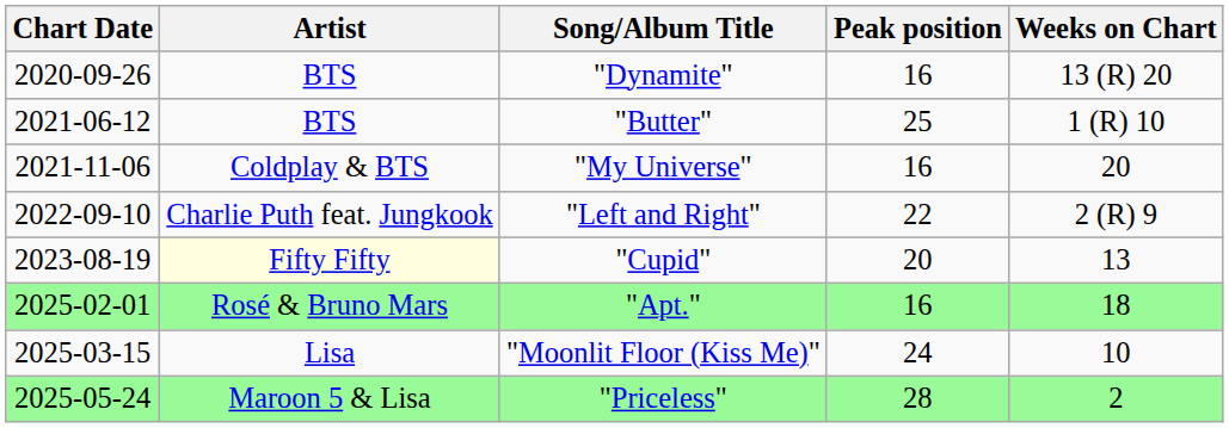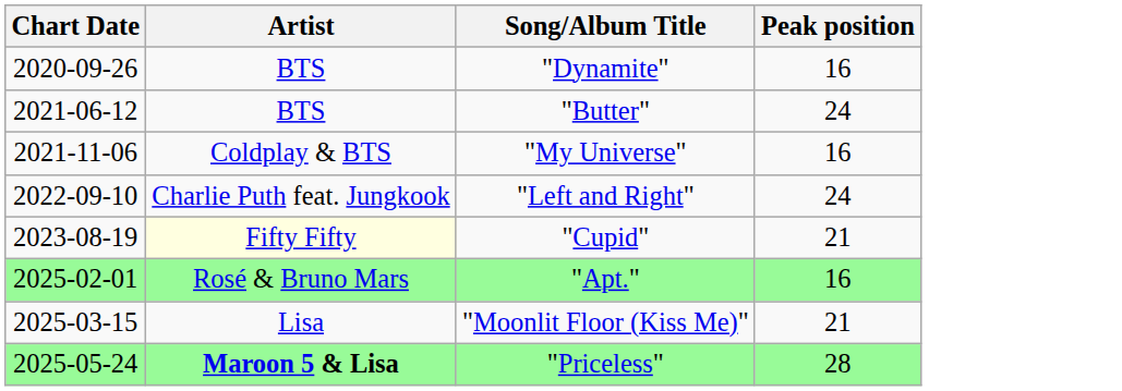 <table class="wikitable sortable" style="text-align:center">
 <tr>
 <th>Chart Date</th>
 <th>Artist</th>
 <th>Song/Album Title</th>
 <th>Peak position</th>
-<th>Weeks on Chart</th>
 </tr>
 <tr>
 <td>2020-09-26</td>
 <td><a href='#'>BTS</a></td>
 <td>"<a href='#'>Dynamite</a>"</td>
 <td>16</td>
-<td>13 (R) 20</td>
 </tr>
 <tr>
 <td>2021-06-12</td>
 <td><a href='#'>BTS</a></td>
 <td>"<a href='#'>Butter</a>"</td>
-<td>25</td>
-<td>1 (R) 10</td>
+<td>24</td>
 </tr>
 <tr>
 <td>2021-11-06</td>
 <td><a href='#'>Coldplay</a> & <a href='#'>BTS</a></td>
 <td>"<a href='#'>My Universe</a>"</td>
 <td>16</td>
-<td>20</td>
 </tr>
 <tr>
 <td>2022-09-10</td>
 <td><a href='#'>Charlie Puth</a> feat. <a href='#'>Jungkook</a></td>
 <td>"<a href='#'>Left and Right</a>"</td>
-<td>22</td>
-<td>2 (R) 9</td>
+<td>24</td>
 </tr>
 <tr>
 <td>2023-08-19</td>
 <td style="background: lightyellow;"><a href='#'>Fifty Fifty</a></td>
 <td>"<a href='#'>Cupid</a>"</td>
-<td>20</td>
-<td>13</td>
+<td>21</td>
 </tr>
 <tr style="background:palegreen;">
 <td>2025-02-01</td>
 <td><a href='#'>Rosé</a> & <a href='#'>Bruno Mars</a></td>
 <td>"<a href='#'>Apt.</a>"</td>
 <td>16</td>
-<td>18</td>
 </tr>
 <tr>
 <td>2025-03-15</td>
 <td><a href='#'>Lisa</a></td>
 <td>"<a href='#'>Moonlit Floor (Kiss Me)</a>"</td>
-<td>24</td>
-<td>10</td>
+<td>21</td>
 </tr>
 <tr style="background:palegreen;">
 <td>2025-05-24</td>
-<td><a href='#'>Maroon 5</a> & Lisa</td>
+<td><strong><a href='#'>Maroon 5</a> & Lisa</strong></td>
 <td>"<a href='#'>Priceless</a>"</td>
 <td>28</td>
-<td>2</td>
 </tr>
 </table>
